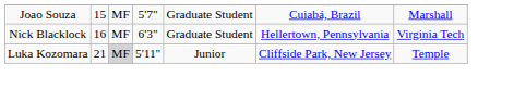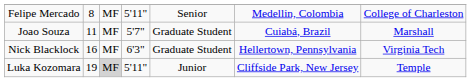 <table class="wikitable sortable" border="1" style="text-align: center;">
 <tr align=center>
 </tr>
 <tr>
+<td>Felipe Mercado</td>
+<td>8</td>
+<td>MF</td>
+<td>5'11"</td>
+<td>Senior</td>
+<td><a href='#'>Medellin, Colombia</a></td>
+<td><a href='#'>College of Charleston</a></td>
+</tr>
+<tr>
 <td>Joao Souza</td>
-<td>15</td>
+<td>11</td>
 <td>MF</td>
 <td>5'7"</td>
 <td>Graduate Student</td>
 <td><a href='#'>Cuiabá, Brazil</a></td>
 <td><a href='#'>Marshall</a></td>
 </tr>
 <tr>
 <td>Nick Blacklock</td>
 <td>16</td>
 <td>MF</td>
 <td>6'3"</td>
 <td>Graduate Student</td>
 <td><a href='#'>Hellertown, Pennsylvania</a></td>
 <td><a href='#'>Virginia Tech</a></td>
 </tr>
 <tr>
 <td>Luka Kozomara</td>
-<td>21</td>
+<td>19</td>
 <td style="background: lightgrey;">MF</td>
 <td>5'11"</td>
 <td>Junior</td>
 <td><a href='#'>Cliffside Park, New Jersey</a></td>
 <td><a href='#'>Temple</a></td>
 </tr>
 </table>
